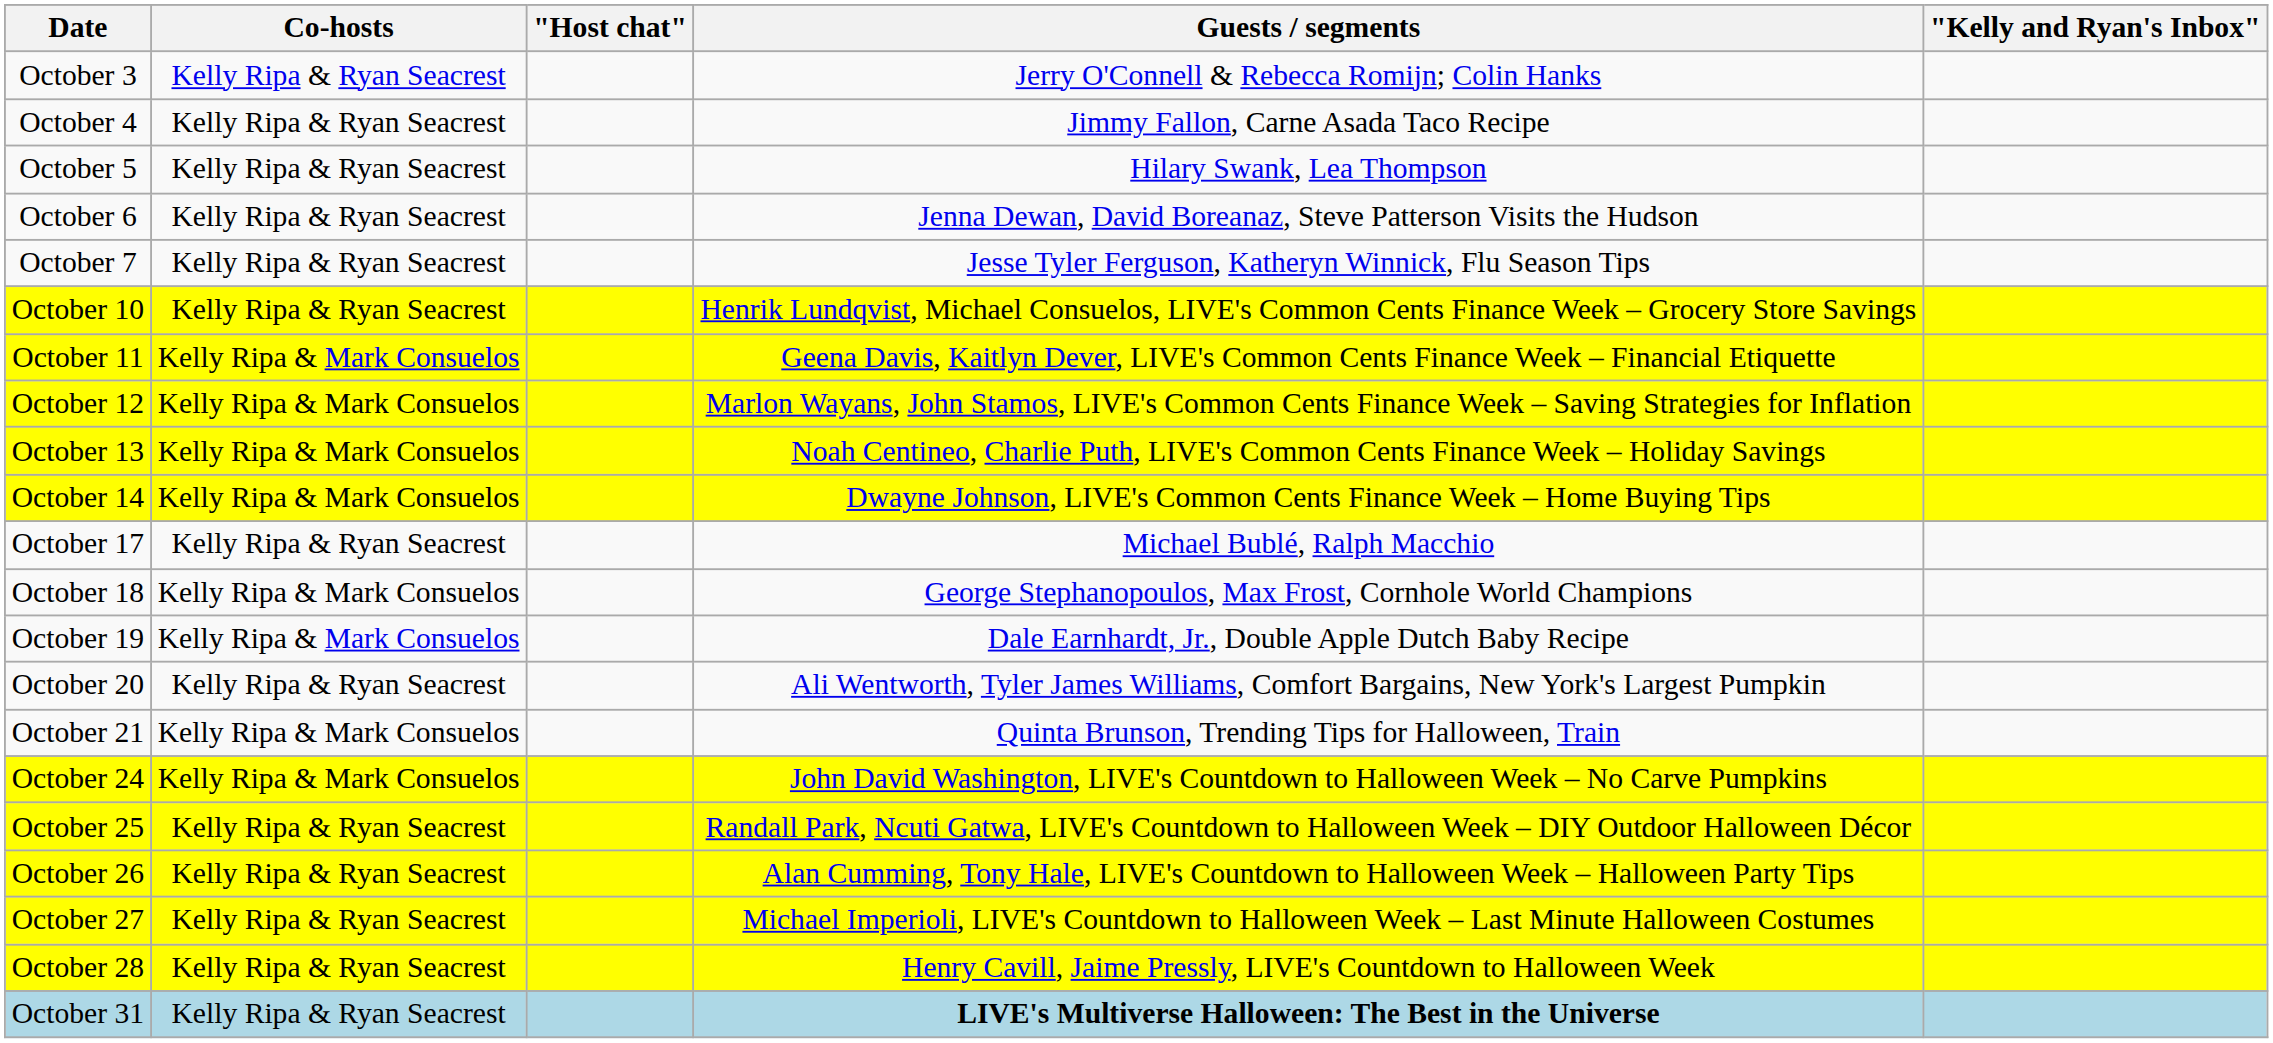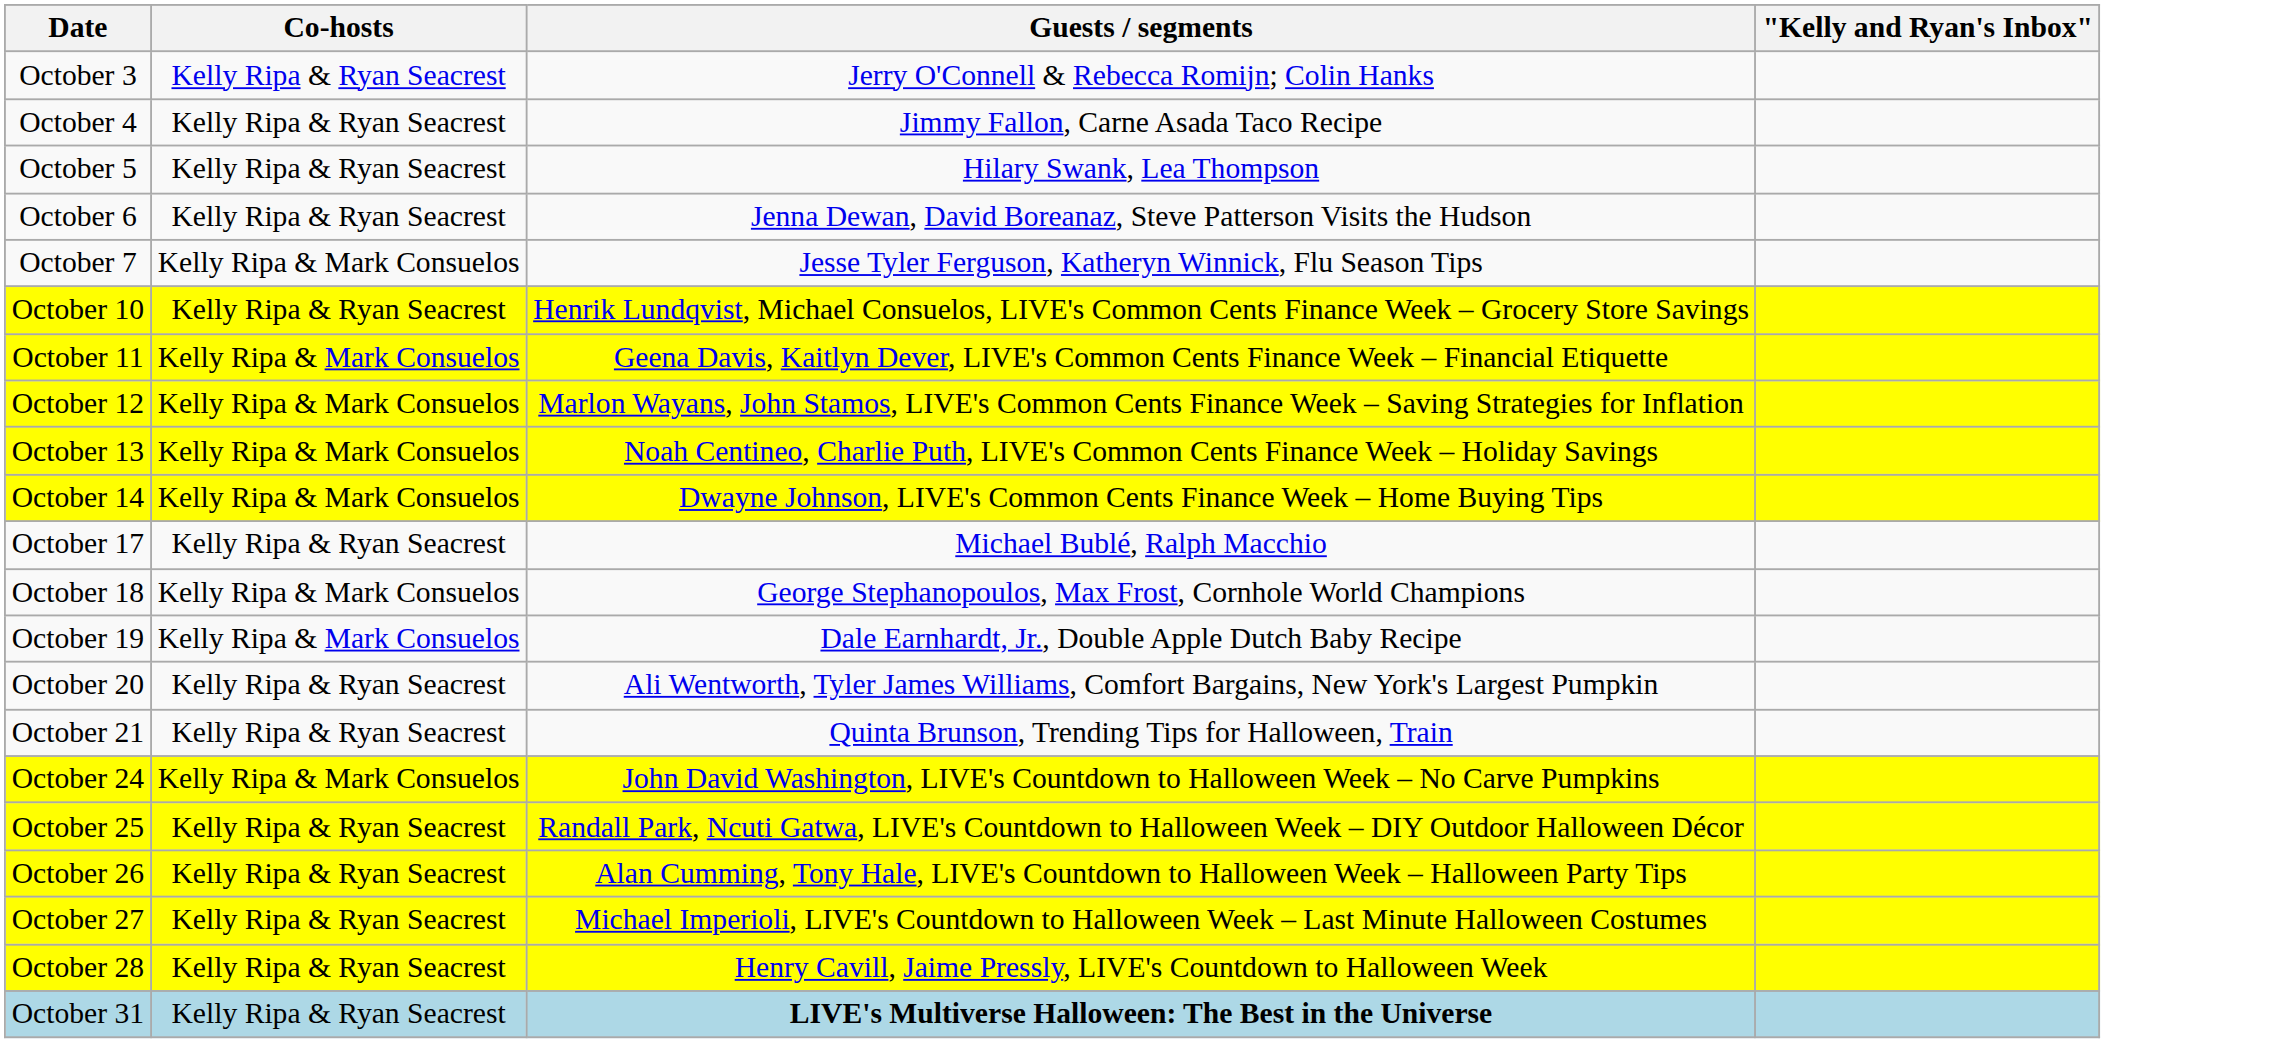 <table class="wikitable sortable" style="text-align:center;">
 <tr>
 <th>Date</th>
 <th>Co-hosts</th>
-<th>"Host chat"</th>
 <th>Guests / segments</th>
 <th>"Kelly and Ryan's Inbox"</th>
 </tr>
 <tr>
 <td>October 3</td>
 <td><a href='#'>Kelly Ripa</a> & <a href='#'>Ryan Seacrest</a></td>
-<td></td>
 <td><a href='#'>Jerry O'Connell</a> & <a href='#'>Rebecca Romijn</a>; <a href='#'>Colin Hanks</a></td>
 <td></td>
 </tr>
 <tr>
 <td>October 4</td>
 <td>Kelly Ripa & Ryan Seacrest</td>
-<td></td>
 <td><a href='#'>Jimmy Fallon</a>, Carne Asada Taco Recipe</td>
 <td></td>
 </tr>
 <tr>
 <td>October 5</td>
 <td>Kelly Ripa & Ryan Seacrest</td>
-<td></td>
 <td><a href='#'>Hilary Swank</a>, <a href='#'>Lea Thompson</a></td>
 <td></td>
 </tr>
 <tr>
 <td>October 6</td>
 <td>Kelly Ripa & Ryan Seacrest</td>
-<td></td>
 <td><a href='#'>Jenna Dewan</a>, <a href='#'>David Boreanaz</a>, Steve Patterson Visits the Hudson</td>
 <td></td>
 </tr>
 <tr>
 <td>October 7</td>
-<td>Kelly Ripa & Ryan Seacrest</td>
-<td></td>
+<td>Kelly Ripa & Mark Consuelos</td>
 <td><a href='#'>Jesse Tyler Ferguson</a>, <a href='#'>Katheryn Winnick</a>, Flu Season Tips</td>
 <td></td>
 </tr>
 <tr style="background:yellow;">
 <td>October 10</td>
 <td>Kelly Ripa & Ryan Seacrest</td>
-<td></td>
 <td><a href='#'>Henrik Lundqvist</a>, Michael Consuelos, LIVE's Common Cents Finance Week – Grocery Store Savings</td>
 <td></td>
 </tr>
 <tr style="background:yellow;">
 <td>October 11</td>
 <td>Kelly Ripa & <a href='#'>Mark Consuelos</a></td>
-<td></td>
 <td><a href='#'>Geena Davis</a>, <a href='#'>Kaitlyn Dever</a>, LIVE's Common Cents Finance Week – Financial Etiquette</td>
 <td></td>
 </tr>
 <tr style="background:yellow;">
 <td>October 12</td>
 <td>Kelly Ripa & Mark Consuelos</td>
-<td></td>
 <td><a href='#'>Marlon Wayans</a>, <a href='#'>John Stamos</a>, LIVE's Common Cents Finance Week – Saving Strategies for Inflation</td>
 <td></td>
 </tr>
 <tr style="background:yellow;">
 <td>October 13</td>
 <td>Kelly Ripa & Mark Consuelos</td>
-<td></td>
 <td><a href='#'>Noah Centineo</a>, <a href='#'>Charlie Puth</a>, LIVE's Common Cents Finance Week – Holiday Savings</td>
 <td></td>
 </tr>
 <tr style="background:yellow;">
 <td>October 14</td>
 <td>Kelly Ripa & Mark Consuelos</td>
-<td></td>
 <td><a href='#'>Dwayne Johnson</a>, LIVE's Common Cents Finance Week – Home Buying Tips</td>
 <td></td>
 </tr>
 <tr>
 <td>October 17</td>
 <td>Kelly Ripa & Ryan Seacrest</td>
-<td></td>
 <td><a href='#'>Michael Bublé</a>, <a href='#'>Ralph Macchio</a></td>
 <td></td>
 </tr>
 <tr>
 <td>October 18</td>
 <td>Kelly Ripa & Mark Consuelos</td>
-<td></td>
 <td><a href='#'>George Stephanopoulos</a>, <a href='#'>Max Frost</a>, Cornhole World Champions</td>
 <td></td>
 </tr>
 <tr>
 <td>October 19</td>
 <td>Kelly Ripa & <a href='#'>Mark Consuelos</a></td>
-<td></td>
 <td><a href='#'>Dale Earnhardt, Jr.</a>, Double Apple Dutch Baby Recipe</td>
 <td></td>
 </tr>
 <tr>
 <td>October 20</td>
 <td>Kelly Ripa & Ryan Seacrest</td>
-<td></td>
 <td><a href='#'>Ali Wentworth</a>, <a href='#'>Tyler James Williams</a>, Comfort Bargains, New York's Largest Pumpkin</td>
 <td></td>
 </tr>
 <tr>
 <td>October 21</td>
-<td>Kelly Ripa & Mark Consuelos</td>
-<td></td>
+<td>Kelly Ripa & Ryan Seacrest</td>
 <td><a href='#'>Quinta Brunson</a>, Trending Tips for Halloween, <a href='#'>Train</a></td>
 <td></td>
 </tr>
 <tr style="background:yellow;">
 <td>October 24</td>
 <td>Kelly Ripa & Mark Consuelos</td>
-<td></td>
 <td><a href='#'>John David Washington</a>, LIVE's Countdown to Halloween Week – No Carve Pumpkins</td>
 <td></td>
 </tr>
 <tr style="background:yellow;">
 <td>October 25</td>
 <td>Kelly Ripa & Ryan Seacrest</td>
-<td></td>
 <td><a href='#'>Randall Park</a>, <a href='#'>Ncuti Gatwa</a>, LIVE's Countdown to Halloween Week – DIY Outdoor Halloween Décor</td>
 <td></td>
 </tr>
 <tr style="background:yellow;">
 <td>October 26</td>
 <td>Kelly Ripa & Ryan Seacrest</td>
-<td></td>
 <td><a href='#'>Alan Cumming</a>, <a href='#'>Tony Hale</a>, LIVE's Countdown to Halloween Week – Halloween Party Tips</td>
 <td></td>
 </tr>
 <tr style="background:yellow;">
 <td>October 27</td>
 <td>Kelly Ripa & Ryan Seacrest</td>
-<td></td>
 <td><a href='#'>Michael Imperioli</a>, LIVE's Countdown to Halloween Week – Last Minute Halloween Costumes</td>
 <td></td>
 </tr>
 <tr style="background:yellow;">
 <td>October 28</td>
 <td>Kelly Ripa & Ryan Seacrest</td>
-<td></td>
 <td><a href='#'>Henry Cavill</a>, <a href='#'>Jaime Pressly</a>, LIVE's Countdown to Halloween Week</td>
 <td></td>
 </tr>
 <tr style="background:lightblue;">
 <td>October 31</td>
 <td>Kelly Ripa & Ryan Seacrest</td>
-<td></td>
 <td><strong>LIVE's Multiverse Halloween: The Best in the Universe</strong></td>
 <td></td>
 </tr>
 </table>
